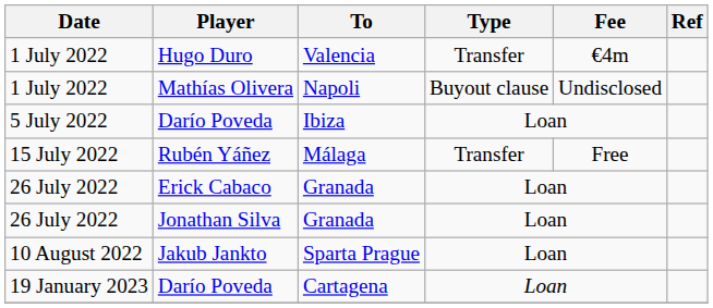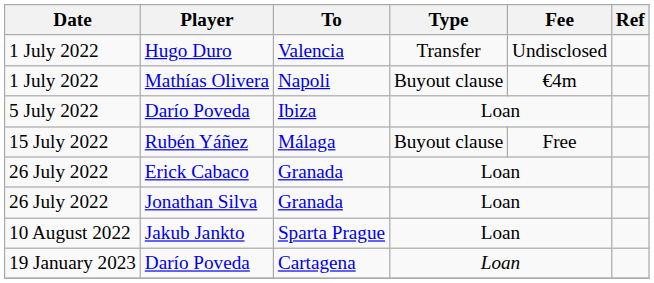 <table class="wikitable">
 <tr>
 <th>Date</th>
 <th>Player</th>
 <th>To</th>
 <th>Type</th>
 <th>Fee</th>
 <th>Ref</th>
 </tr>
 <tr>
 <td>1 July 2022</td>
 <td> <a href='#'>Hugo Duro</a></td>
 <td><a href='#'>Valencia</a></td>
 <td align=center>Transfer</td>
-<td align=center>€4m</td>
+<td align=center>Undisclosed</td>
 <td align=center></td>
 </tr>
 <tr>
 <td>1 July 2022</td>
 <td> <a href='#'>Mathías Olivera</a></td>
 <td> <a href='#'>Napoli</a></td>
 <td align=center>Buyout clause</td>
-<td align=center>Undisclosed</td>
+<td align=center>€4m</td>
 <td align=center></td>
 </tr>
 <tr>
 <td>5 July 2022</td>
 <td> <a href='#'>Darío Poveda</a></td>
 <td><a href='#'>Ibiza</a></td>
 <td colspan="2" align=center>Loan</td>
 <td align=center></td>
 </tr>
 <tr>
 <td>15 July 2022</td>
 <td> <a href='#'>Rubén Yáñez</a></td>
 <td><a href='#'>Málaga</a></td>
-<td align=center>Transfer</td>
+<td align=center>Buyout clause</td>
 <td align=center>Free</td>
 <td align=center></td>
 </tr>
 <tr>
 <td>26 July 2022</td>
 <td> <a href='#'>Erick Cabaco</a></td>
 <td><a href='#'>Granada</a></td>
 <td colspan="2" align=center>Loan</td>
 <td align=center></td>
 </tr>
 <tr>
 <td>26 July 2022</td>
 <td> <a href='#'>Jonathan Silva</a></td>
 <td><a href='#'>Granada</a></td>
 <td colspan="2" align=center>Loan</td>
 <td align=center></td>
 </tr>
 <tr>
 <td>10 August 2022</td>
 <td> <a href='#'>Jakub Jankto</a></td>
 <td> <a href='#'>Sparta Prague</a></td>
 <td colspan="2" align=center>Loan</td>
 <td align=center></td>
 </tr>
 <tr>
 <td>19 January 2023</td>
 <td> <a href='#'>Darío Poveda</a></td>
 <td><a href='#'>Cartagena</a></td>
 <td colspan=2 align=center><em>Loan</em></td>
 <td align=center></td>
 </tr>
 <tr>
 </tr>
 </table>
